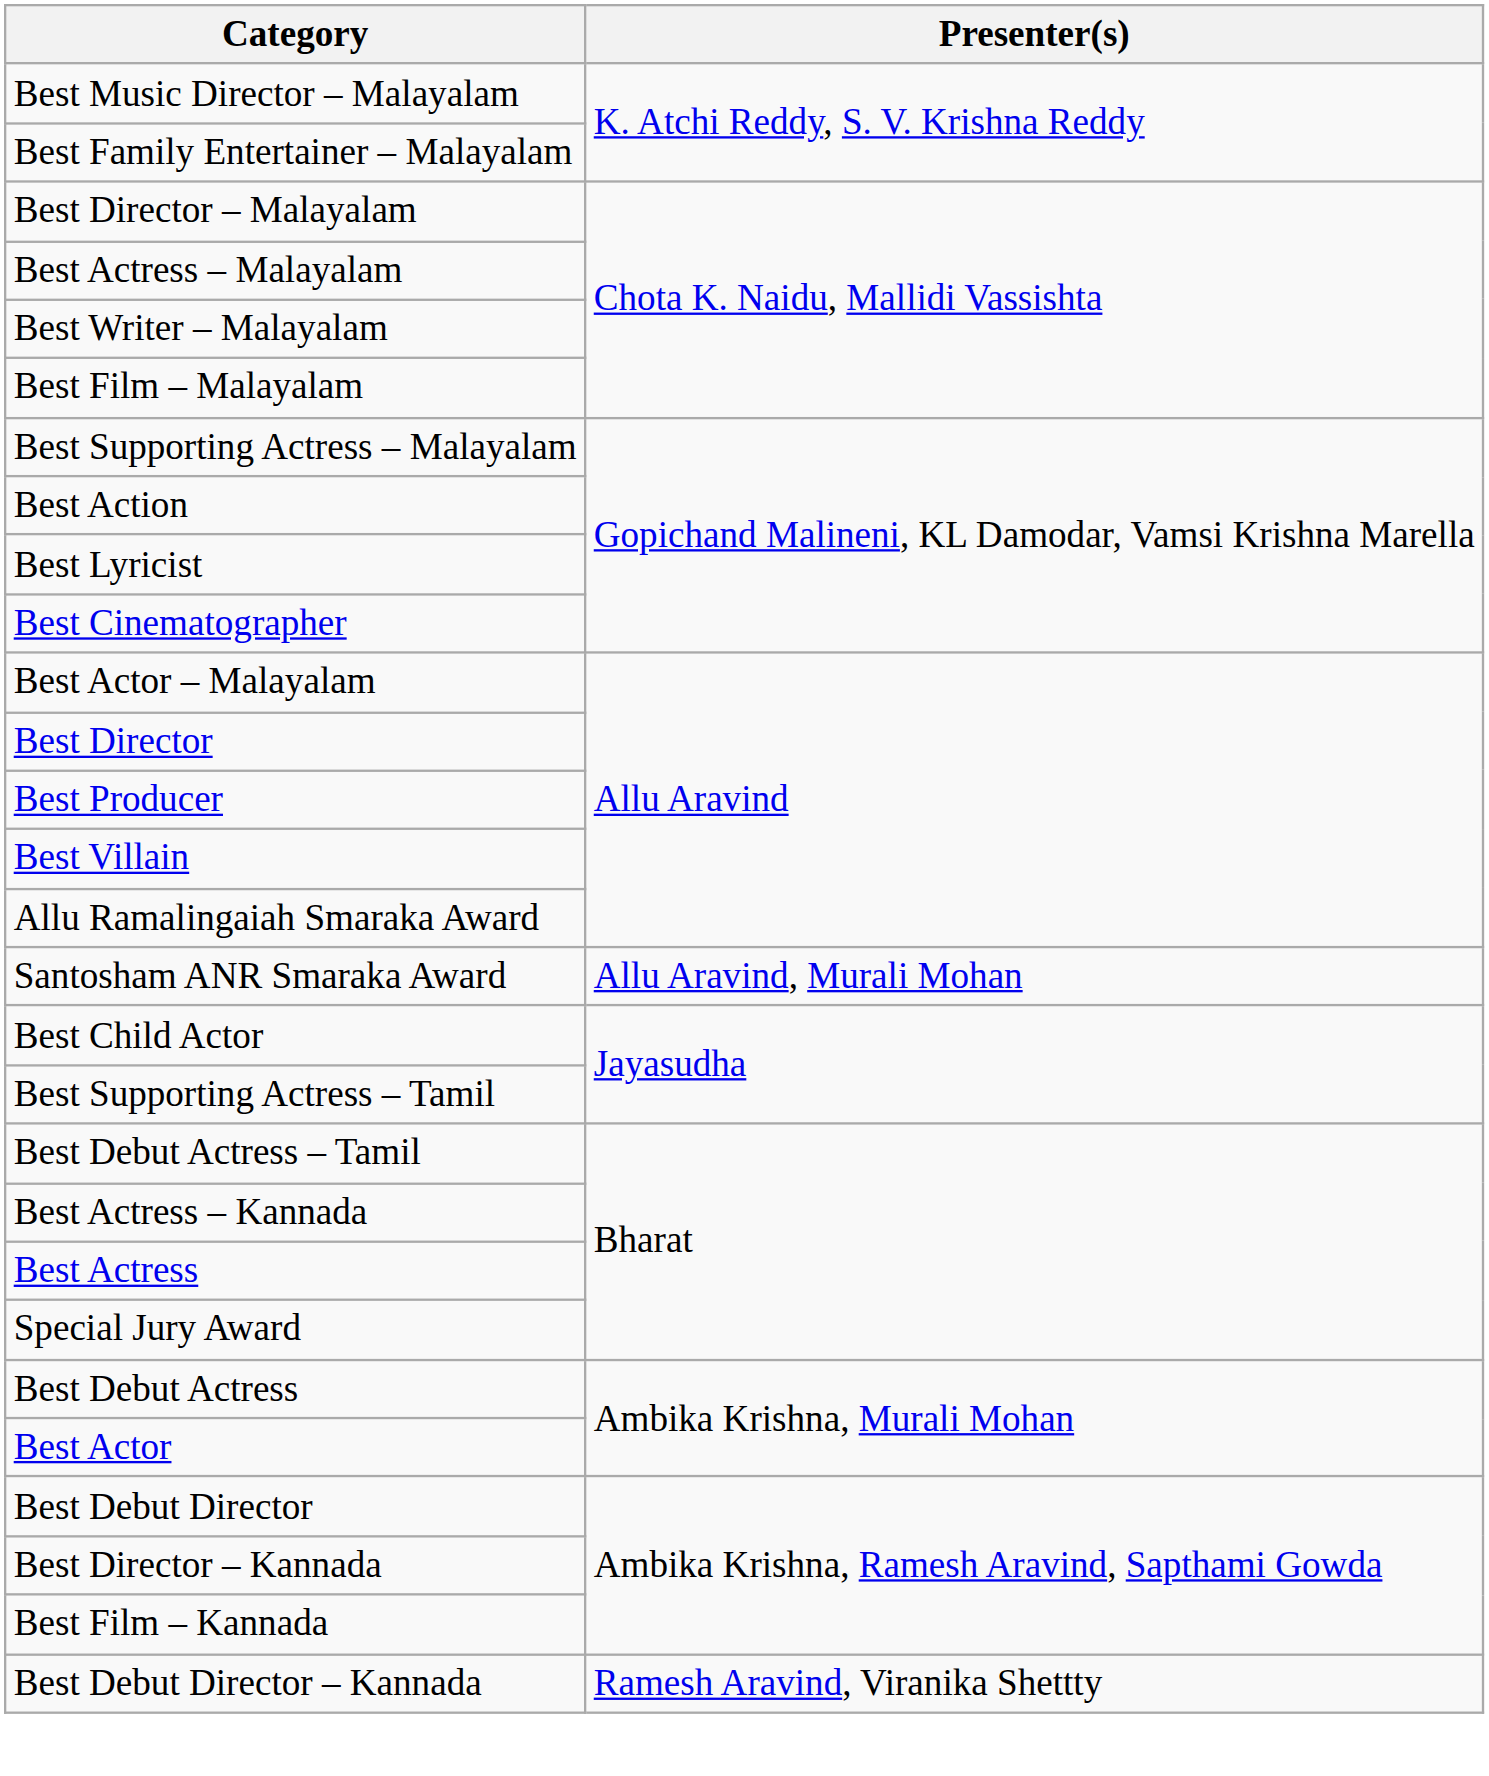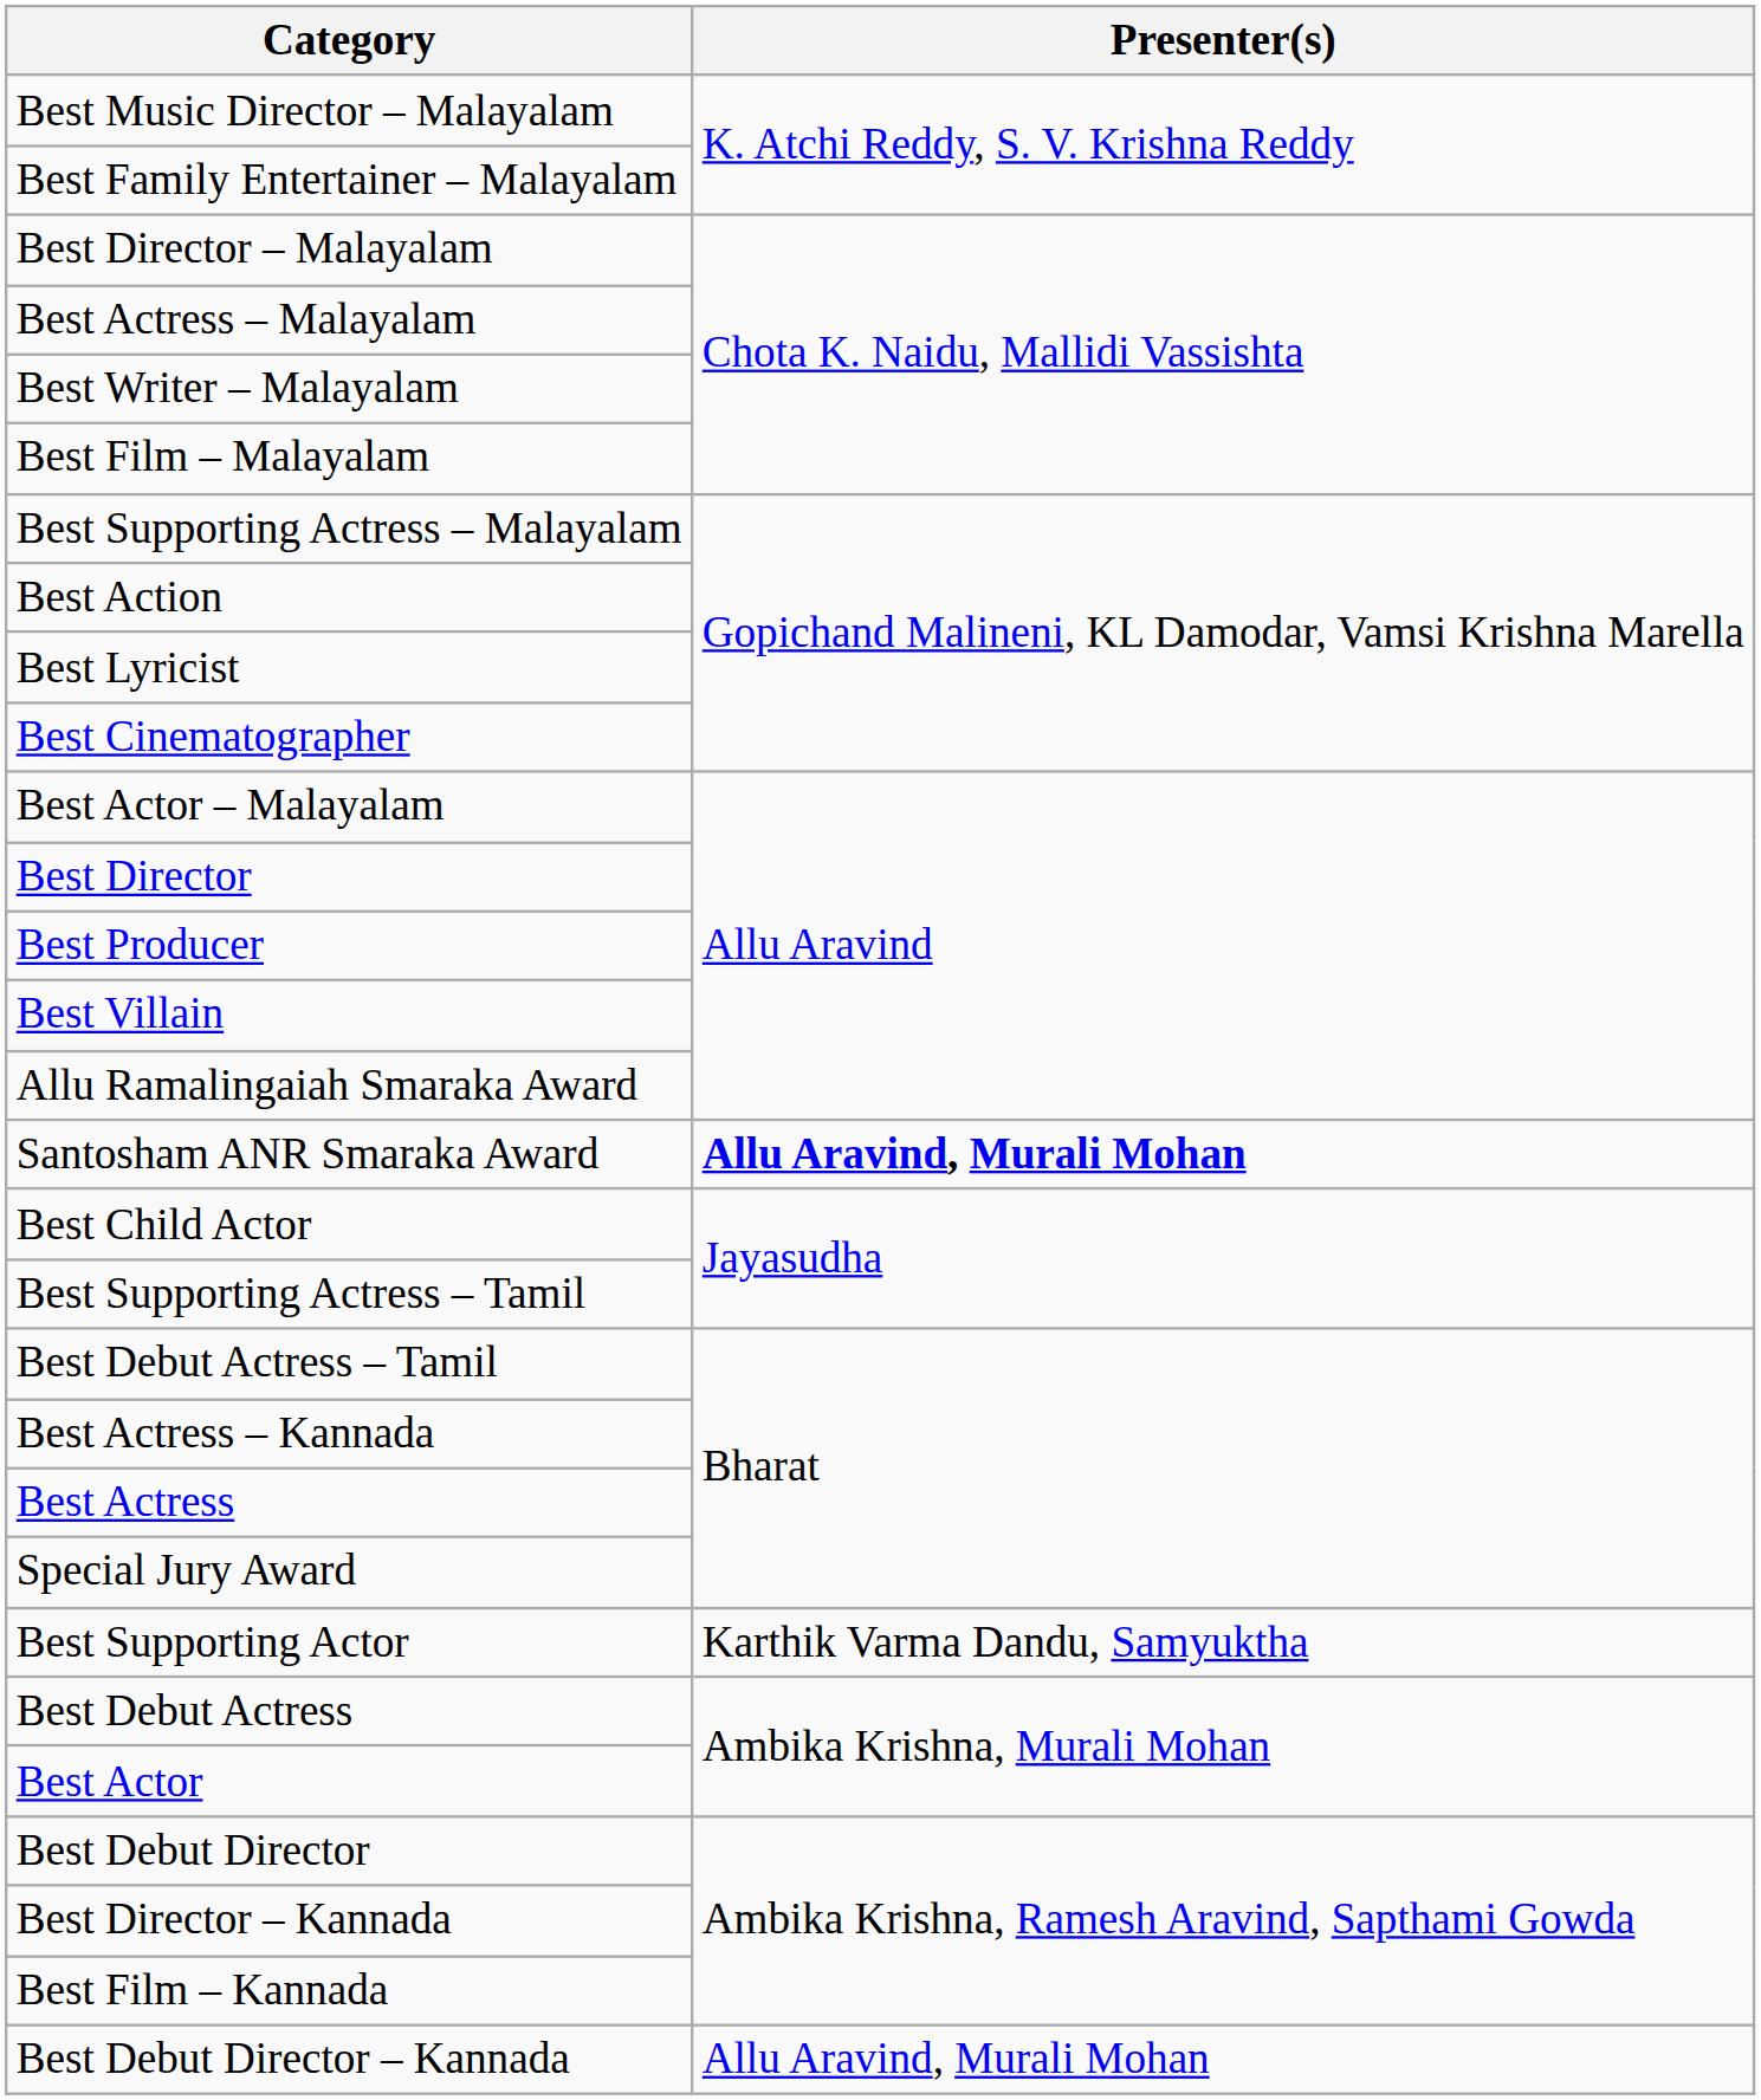 <table class="wikitable">
 <tr>
 <th>Category</th>
 <th>Presenter(s)</th>
 </tr>
 <tr>
 <td>Best Music Director – Malayalam</td>
 <td rowspan="2"><a href='#'>K. Atchi Reddy</a>, <a href='#'>S. V. Krishna Reddy</a></td>
 </tr>
 <tr>
 <td>Best Family Entertainer – Malayalam</td>
 </tr>
 <tr>
 <td>Best Director – Malayalam</td>
 <td rowspan="4"><a href='#'>Chota K. Naidu</a>, <a href='#'>Mallidi Vassishta</a></td>
 </tr>
 <tr>
 <td>Best Actress – Malayalam</td>
 </tr>
 <tr>
 <td>Best Writer – Malayalam</td>
 </tr>
 <tr>
 <td>Best Film – Malayalam</td>
 </tr>
 <tr>
 <td>Best Supporting Actress – Malayalam</td>
 <td rowspan="4"><a href='#'>Gopichand Malineni</a>, KL Damodar, Vamsi Krishna Marella</td>
 </tr>
 <tr>
 <td>Best Action</td>
 </tr>
 <tr>
 <td>Best Lyricist</td>
 </tr>
 <tr>
 <td><a href='#'>Best Cinematographer</a></td>
 </tr>
 <tr>
 <td>Best Actor – Malayalam</td>
 <td rowspan="5"><a href='#'>Allu Aravind</a></td>
 </tr>
 <tr>
 <td><a href='#'>Best Director</a></td>
 </tr>
 <tr>
 <td><a href='#'>Best Producer</a></td>
 </tr>
 <tr>
 <td><a href='#'>Best Villain</a></td>
 </tr>
 <tr>
 <td>Allu Ramalingaiah Smaraka Award</td>
 </tr>
 <tr>
 <td>Santosham ANR Smaraka Award</td>
-<td><a href='#'>Allu Aravind</a>, <a href='#'>Murali Mohan</a></td>
+<td><strong><a href='#'>Allu Aravind</a>, <a href='#'>Murali Mohan</a></strong></td>
 </tr>
 <tr>
 <td>Best Child Actor</td>
 <td rowspan="2"><a href='#'>Jayasudha</a></td>
 </tr>
 <tr>
 <td>Best Supporting Actress – Tamil</td>
 </tr>
 <tr>
 <td>Best Debut Actress – Tamil</td>
 <td rowspan="4">Bharat</td>
 </tr>
 <tr>
 <td>Best Actress – Kannada</td>
 </tr>
 <tr>
 <td><a href='#'>Best Actress</a></td>
 </tr>
 <tr>
 <td>Special Jury Award</td>
 </tr>
 <tr>
+<td>Best Supporting Actor</td>
+<td>Karthik Varma Dandu, <a href='#'>Samyuktha</a></td>
+</tr>
+<tr>
 <td>Best Debut Actress</td>
 <td rowspan="2">Ambika Krishna, <a href='#'>Murali Mohan</a></td>
 </tr>
 <tr>
 <td><a href='#'>Best Actor</a></td>
 </tr>
 <tr>
 <td>Best Debut Director</td>
 <td rowspan="3">Ambika Krishna, <a href='#'>Ramesh Aravind</a>, <a href='#'>Sapthami Gowda</a></td>
 </tr>
 <tr>
 <td>Best Director – Kannada</td>
 </tr>
 <tr>
 <td>Best Film – Kannada</td>
 </tr>
 <tr>
 <td>Best Debut Director – Kannada</td>
-<td><a href='#'>Ramesh Aravind</a>, Viranika Shettty</td>
+<td><a href='#'>Allu Aravind</a>, <a href='#'>Murali Mohan</a></td>
 </tr>
 </table>
